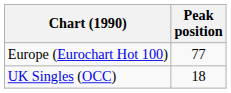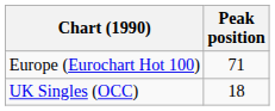 <table class="wikitable sortable">
 <tr>
 <th>Chart (1990)</th>
 <th>Peak<br>position</th>
 </tr>
 <tr>
 <td>Europe (<a href='#'>Eurochart Hot 100</a>)</td>
-<td align="center">77</td>
+<td align="center">71</td>
 </tr>
 <tr>
 <td><a href='#'>UK Singles</a> (<a href='#'>OCC</a>)</td>
 <td align="center">18</td>
 </tr>
 </table>
